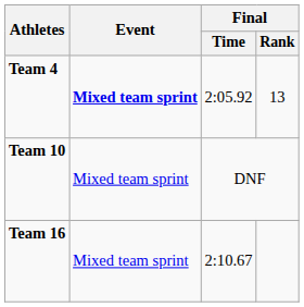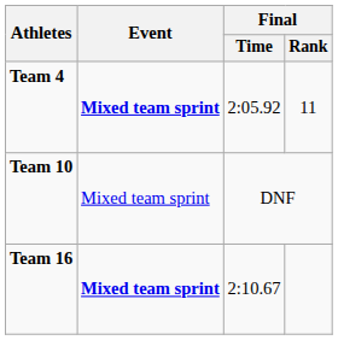 <table class="wikitable" style="font-size:90%">
 <tr>
 <th rowspan="2">Athletes</th>
 <th rowspan="2">Event</th>
 <th colspan="2">Final</th>
 </tr>
 <tr style="font-size:95%">
 <th>Time</th>
 <th>Rank</th>
 </tr>
 <tr align=center>
 <td align=left><strong>Team 4</strong><br><br><br><br></td>
 <td align=left><strong><a href='#'>Mixed team sprint</a></strong></td>
 <td>2:05.92</td>
-<td>13</td>
+<td>11</td>
 </tr>
 <tr align=center>
 <td align=left><strong>Team 10</strong><br><br><br><br></td>
 <td align=left><a href='#'>Mixed team sprint</a></td>
 <td colspan=2>DNF</td>
 </tr>
 <tr align=center>
 <td align=left><strong>Team 16</strong><br><br><br><br></td>
-<td align=left><a href='#'>Mixed team sprint</a></td>
+<td align=left><strong><a href='#'>Mixed team sprint</a></strong></td>
 <td>2:10.67</td>
 <td></td>
 </tr>
 </table>
